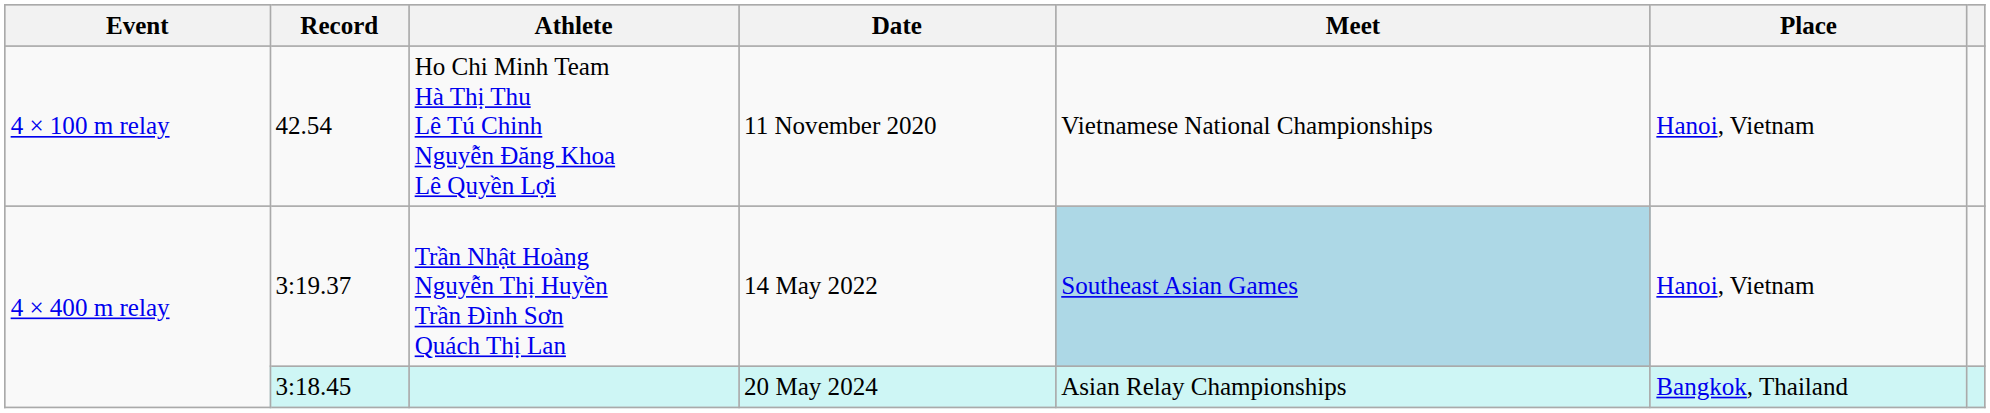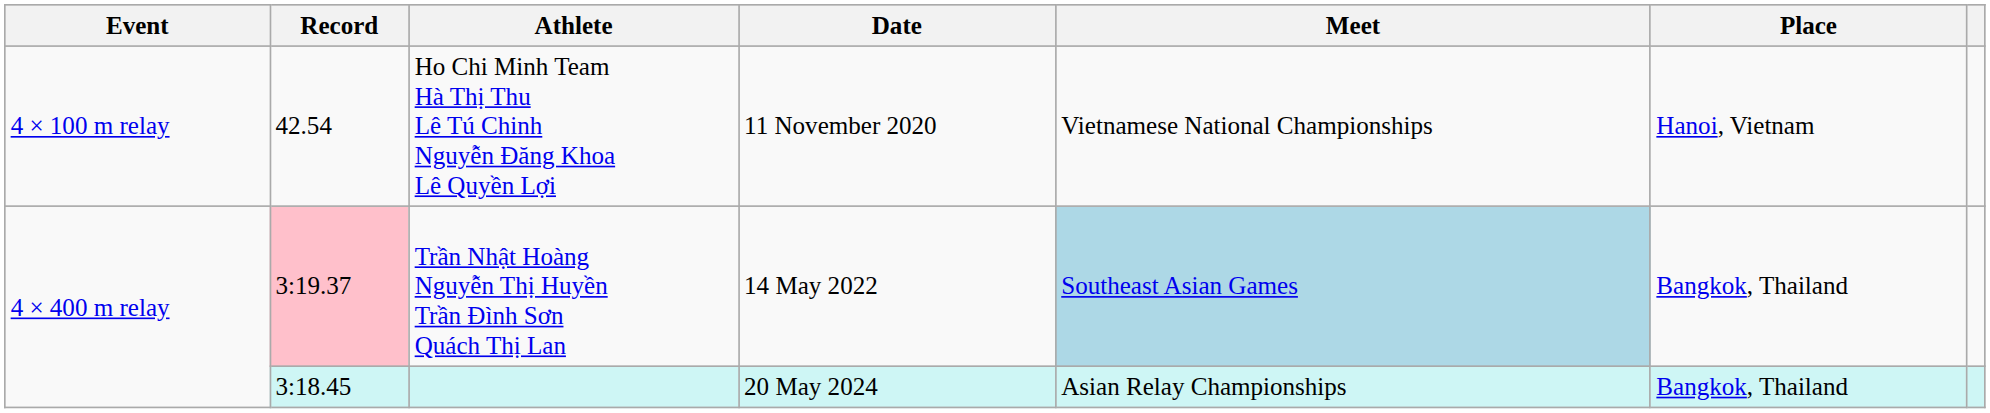 <table class="wikitable" style="font-size:95%; width: 95%;">
 <tr>
 <th>Event</th>
 <th>Record</th>
 <th>Athlete</th>
 <th>Date</th>
 <th>Meet</th>
 <th>Place</th>
 <th></th>
 </tr>
 <tr>
 <td><a href='#'>4 × 100 m relay</a></td>
 <td>42.54</td>
 <td>Ho Chi Minh Team<br><a href='#'>Hà Thị Thu</a><br><a href='#'>Lê Tú Chinh</a><br><a href='#'>Nguyễn Đăng Khoa</a><br><a href='#'>Lê Quyền Lợi</a></td>
 <td>11 November 2020</td>
 <td>Vietnamese National Championships</td>
 <td><a href='#'>Hanoi</a>, Vietnam</td>
 <td></td>
 </tr>
 <tr>
 <td rowspan=2><a href='#'>4 × 400 m relay</a></td>
-<td>3:19.37</td>
+<td style="background: pink;">3:19.37</td>
 <td><br><a href='#'>Trần Nhật Hoàng</a><br><a href='#'>Nguyễn Thị Huyền</a><br><a href='#'>Trần Đình Sơn</a><br><a href='#'>Quách Thị Lan</a></td>
 <td>14 May 2022</td>
 <td style="background: lightblue;"><a href='#'>Southeast Asian Games</a></td>
-<td><a href='#'>Hanoi</a>, Vietnam</td>
+<td><a href='#'>Bangkok</a>, Thailand</td>
 <td></td>
 </tr>
 <tr bgcolor=#CEF6F5>
 <td>3:18.45</td>
 <td></td>
 <td>20 May 2024</td>
 <td>Asian Relay Championships</td>
 <td><a href='#'>Bangkok</a>, Thailand</td>
 <td></td>
 </tr>
 </table>
